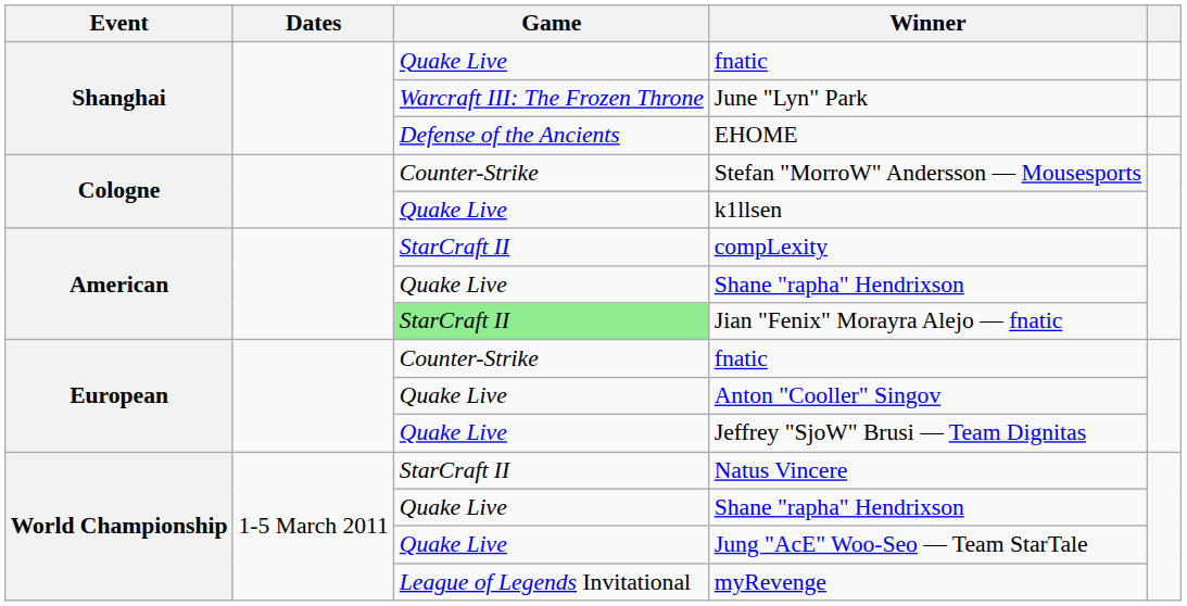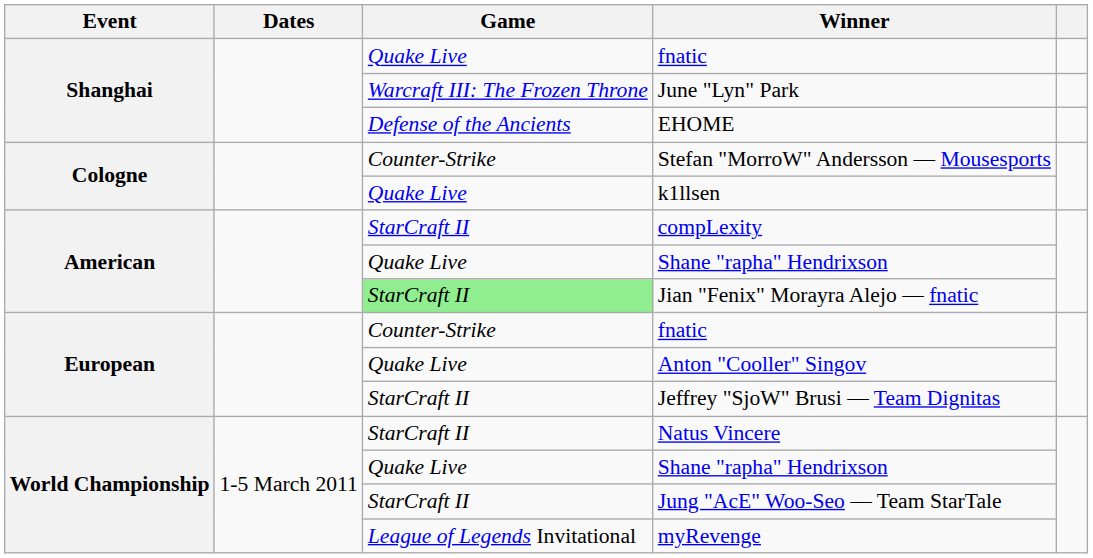 <table class="wikitable">
 <tr>
 <th style="border:1px solid #aaaaaa;">Event</th>
 <th>Dates</th>
 <th>Game</th>
 <th>Winner</th>
 <th style="width:1em;"></th>
 </tr>
 <tr>
 <th rowspan="3">Shanghai</th>
 <td rowspan="3"></td>
 <td><em><a href='#'>Quake Live</a></em></td>
 <td><a href='#'>fnatic</a></td>
 <td></td>
 </tr>
 <tr>
 <td><em><a href='#'>Warcraft III: The Frozen Throne</a></em></td>
 <td>June "Lyn" Park</td>
 <td></td>
 </tr>
 <tr>
 <td><em><a href='#'>Defense of the Ancients</a></em></td>
 <td>EHOME</td>
 <td></td>
 </tr>
 <tr>
 <th rowspan="2">Cologne</th>
 <td rowspan="2"></td>
 <td><em>Counter-Strike</em></td>
 <td>Stefan "MorroW" Andersson — <a href='#'>Mousesports</a></td>
 <td rowspan="2"></td>
 </tr>
 <tr>
 <td><em><a href='#'>Quake Live</a></em></td>
 <td>k1llsen</td>
 </tr>
 <tr>
 <th rowspan="3">American</th>
 <td rowspan="3"></td>
 <td><em><a href='#'>StarCraft II</a></em></td>
 <td><a href='#'>compLexity</a></td>
 <td rowspan="3"></td>
 </tr>
 <tr>
 <td><em>Quake Live</em></td>
 <td><a href='#'>Shane "rapha" Hendrixson</a></td>
 </tr>
 <tr>
 <td style="background: lightgreen;"><em>StarCraft II</em></td>
 <td>Jian "Fenix" Morayra Alejo — <a href='#'>fnatic</a></td>
 </tr>
 <tr>
 <th rowspan="3">European</th>
 <td rowspan="3"></td>
 <td><em>Counter-Strike</em></td>
 <td><a href='#'>fnatic</a></td>
 <td rowspan="3"></td>
 </tr>
 <tr>
 <td><em>Quake Live</em></td>
 <td><a href='#'>Anton "Cooller" Singov</a></td>
 </tr>
 <tr>
-<td><em><a href='#'>Quake Live</a></em></td>
+<td><em>StarCraft II</em></td>
 <td>Jeffrey "SjoW" Brusi — <a href='#'>Team Dignitas</a></td>
 </tr>
 <tr>
 <th rowspan="4">World Championship</th>
 <td rowspan="4">1-5 March 2011</td>
 <td><em>StarCraft II</em></td>
 <td><a href='#'>Natus Vincere</a></td>
 <td rowspan="4"></td>
 </tr>
 <tr>
 <td><em>Quake Live</em></td>
 <td><a href='#'>Shane "rapha" Hendrixson</a></td>
 </tr>
 <tr>
-<td><em><a href='#'>Quake Live</a></em></td>
+<td><em>StarCraft II</em></td>
 <td><a href='#'>Jung "AcE" Woo-Seo</a> — Team StarTale</td>
 </tr>
 <tr>
 <td><em><a href='#'>League of Legends</a></em> Invitational</td>
 <td><a href='#'>myRevenge</a></td>
 </tr>
 </table>
